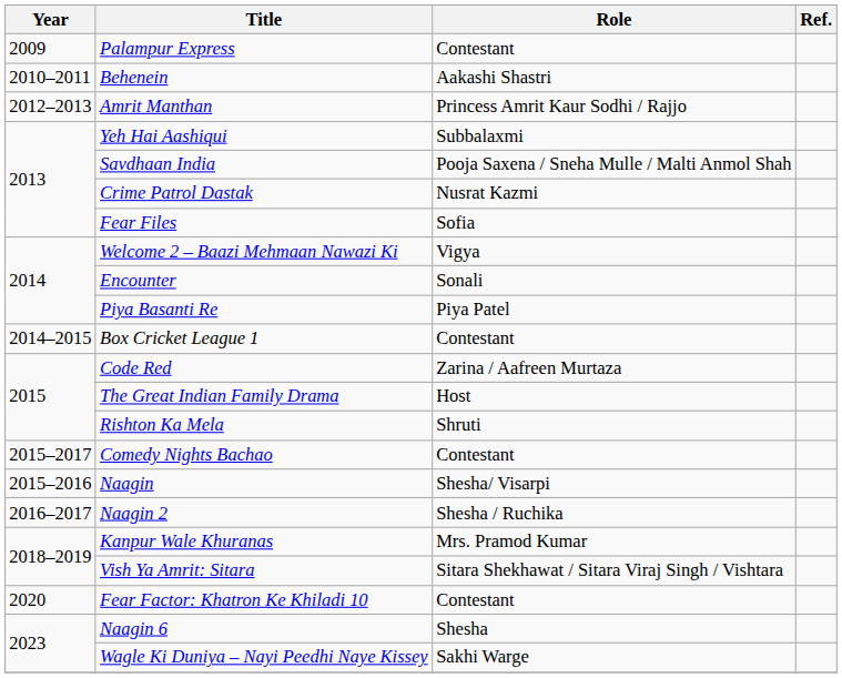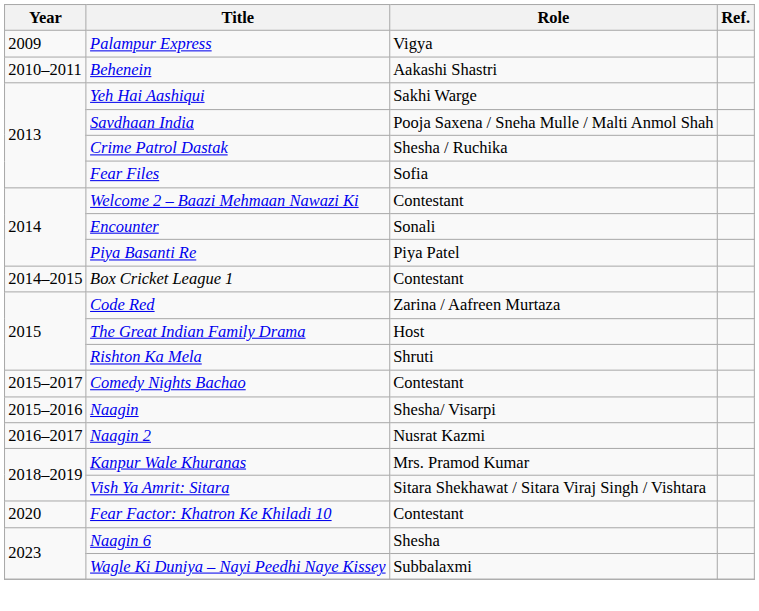 <table class="wikitable">
 <tr>
 <th>Year</th>
 <th>Title</th>
 <th>Role</th>
 <th>Ref.</th>
 </tr>
 <tr>
 <td>2009</td>
 <td><em><a href='#'>Palampur Express</a></em></td>
-<td>Contestant</td>
+<td>Vigya</td>
 <td style="text-align:center;"></td>
 </tr>
 <tr>
 <td>2010–2011</td>
 <td><em><a href='#'>Behenein</a></em></td>
 <td>Aakashi Shastri</td>
 <td style="text-align:center;"></td>
 </tr>
 <tr>
-<td>2012–2013</td>
-<td><em><a href='#'>Amrit Manthan</a></em></td>
-<td>Princess Amrit Kaur Sodhi / Rajjo</td>
-<td style="text-align:center;"></td>
-</tr>
-<tr>
 <td rowspan="4">2013</td>
 <td><em><a href='#'>Yeh Hai Aashiqui</a></em></td>
-<td>Subbalaxmi</td>
+<td>Sakhi Warge</td>
 <td style="text-align:center;"></td>
 </tr>
 <tr>
 <td><em><a href='#'>Savdhaan India</a></em></td>
 <td>Pooja Saxena / Sneha Mulle / Malti Anmol Shah</td>
 <td style="text-align:center;"></td>
 </tr>
 <tr>
 <td><em><a href='#'>Crime Patrol Dastak</a></em></td>
-<td>Nusrat Kazmi</td>
+<td>Shesha / Ruchika</td>
 <td style="text-align:center;"></td>
 </tr>
 <tr>
 <td><em><a href='#'>Fear Files</a></em></td>
 <td>Sofia</td>
 <td style="text-align:center;"></td>
 </tr>
 <tr>
 <td rowspan="3">2014</td>
 <td><em><a href='#'> Welcome 2 – Baazi Mehmaan Nawazi Ki</a></em></td>
-<td>Vigya</td>
+<td>Contestant</td>
 <td style="text-align:center;"></td>
 </tr>
 <tr>
 <td><em><a href='#'>Encounter</a></em></td>
 <td>Sonali</td>
 <td style="text-align:center;"></td>
 </tr>
 <tr>
 <td><em><a href='#'>Piya Basanti Re</a></em></td>
 <td>Piya Patel</td>
 <td style="text-align:center;"></td>
 </tr>
 <tr>
 <td>2014–2015</td>
 <td><em>Box Cricket League 1</em></td>
 <td>Contestant</td>
 <td style="text-align:center;"></td>
 </tr>
 <tr>
 <td rowspan="3">2015</td>
 <td><em><a href='#'>Code Red</a></em></td>
 <td>Zarina / Aafreen Murtaza</td>
 <td style="text-align:center;"></td>
 </tr>
 <tr>
 <td><em><a href='#'>The Great Indian Family Drama</a></em></td>
 <td>Host</td>
 <td style="text-align:center;"></td>
 </tr>
 <tr>
 <td><em><a href='#'>Rishton Ka Mela</a></em></td>
 <td>Shruti</td>
 <td style="text-align:center;"></td>
 </tr>
 <tr>
 <td>2015–2017</td>
 <td><em><a href='#'>Comedy Nights Bachao</a></em></td>
 <td>Contestant</td>
 <td style="text-align:center;"></td>
 </tr>
 <tr>
 <td>2015–2016</td>
 <td><em><a href='#'>Naagin</a></em></td>
 <td>Shesha/ Visarpi</td>
 <td style="text-align:center;"></td>
 </tr>
 <tr>
 <td>2016–2017</td>
 <td><em><a href='#'>Naagin 2</a></em></td>
-<td>Shesha / Ruchika</td>
+<td>Nusrat Kazmi</td>
 <td style="text-align:center;"></td>
 </tr>
 <tr>
 <td rowspan="2">2018–2019</td>
 <td><em><a href='#'>Kanpur Wale Khuranas</a></em></td>
 <td>Mrs. Pramod Kumar</td>
 <td style="text-align:center;"></td>
 </tr>
 <tr>
 <td><em><a href='#'>Vish Ya Amrit: Sitara</a></em></td>
 <td>Sitara Shekhawat / Sitara Viraj Singh / Vishtara</td>
 <td style="text-align:center;"></td>
 </tr>
 <tr>
 <td>2020</td>
 <td><em><a href='#'>Fear Factor: Khatron Ke Khiladi 10</a></em></td>
 <td>Contestant</td>
 <td></td>
 </tr>
 <tr>
 <td rowspan="2">2023</td>
 <td><em><a href='#'>Naagin 6</a></em></td>
 <td>Shesha</td>
 <td></td>
 </tr>
 <tr>
 <td><em><a href='#'>Wagle Ki Duniya – Nayi Peedhi Naye Kissey</a></em></td>
-<td>Sakhi Warge</td>
+<td>Subbalaxmi</td>
 <td></td>
 </tr>
 <tr>
 </tr>
 </table>
